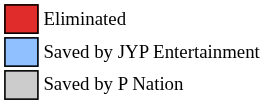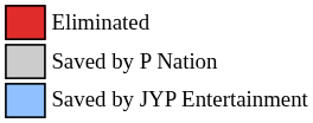 <table class="toccolours" style="font-size: 75%; white-space: nowrap;">
 <tr>
 <td style="background:#E12C2C; border: 1px solid black;">      </td>
 <td>Eliminated</td>
 </tr>
 <tr>
+<td style="background:#CCCCCC; border: 1px solid black;">      </td>
+<td>Saved by P Nation</td>
+</tr>
+<tr>
 <td style="background:#90C0FF; border: 1px solid black;">      </td>
 <td>Saved by JYP Entertainment</td>
 </tr>
-<tr>
-<td style="background:#CCCCCC; border: 1px solid black;">      </td>
-<td>Saved by P Nation</td>
-</tr>
 </table>
